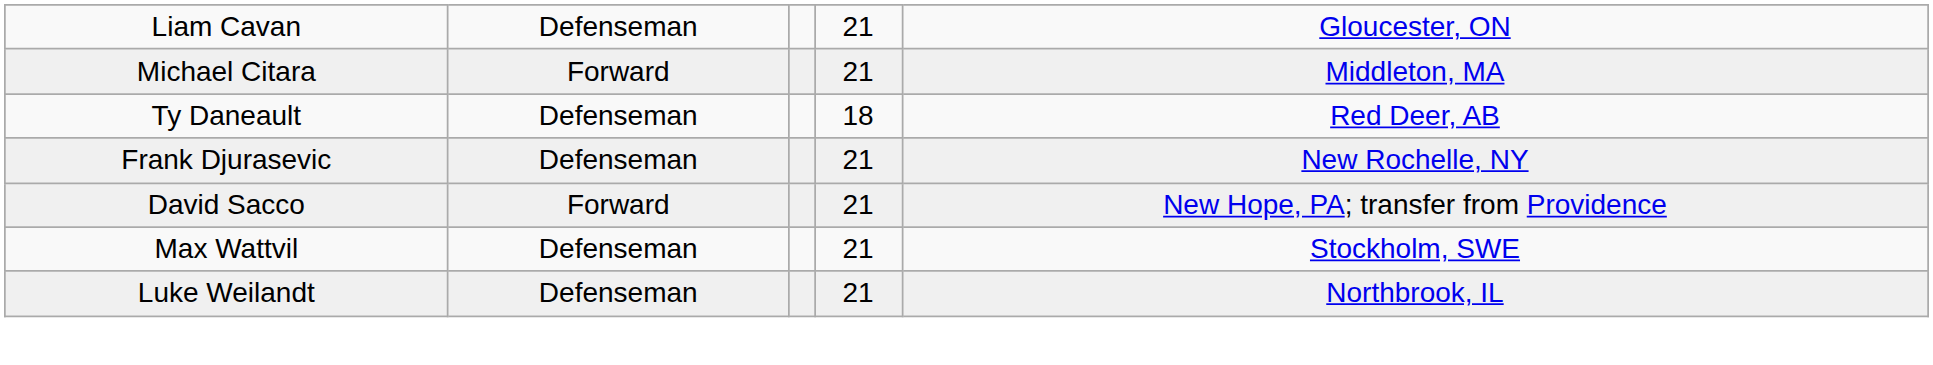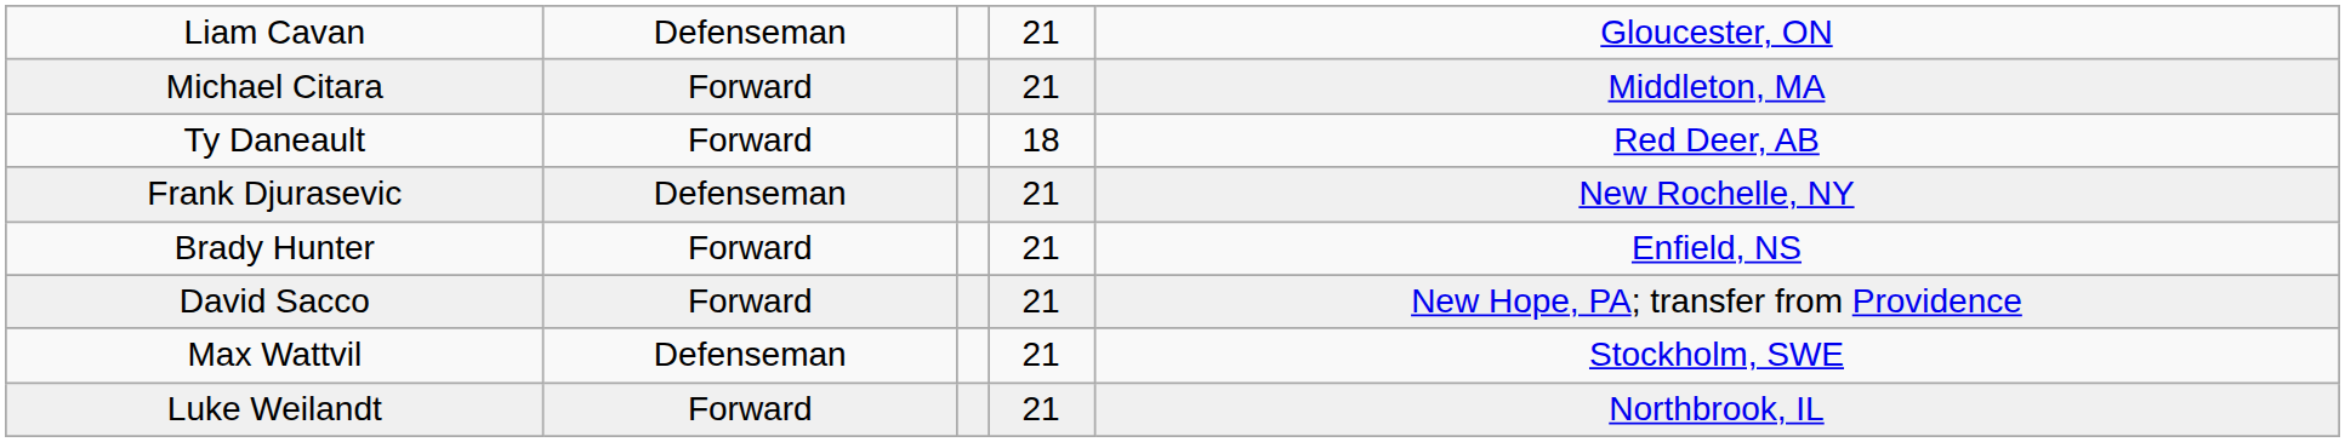 <table class="wikitable" width=1100>
 <tr align="center" bgcolor="">
 <td>Liam Cavan</td>
 <td>Defenseman</td>
 <td></td>
 <td>21</td>
 <td><a href='#'>Gloucester, ON</a></td>
 </tr>
 <tr align="center" bgcolor="f0f0f0">
 <td>Michael Citara</td>
 <td>Forward</td>
 <td></td>
 <td>21</td>
 <td><a href='#'>Middleton, MA</a></td>
 </tr>
 <tr align="center" bgcolor="">
 <td>Ty Daneault</td>
-<td>Defenseman</td>
+<td>Forward</td>
 <td></td>
 <td>18</td>
 <td><a href='#'>Red Deer, AB</a></td>
 </tr>
 <tr align="center" bgcolor="f0f0f0">
 <td>Frank Djurasevic</td>
 <td>Defenseman</td>
 <td></td>
 <td>21</td>
 <td><a href='#'>New Rochelle, NY</a></td>
+</tr>
+<tr align="center" bgcolor="">
+<td>Brady Hunter</td>
+<td>Forward</td>
+<td></td>
+<td>21</td>
+<td><a href='#'>Enfield, NS</a></td>
 </tr>
 <tr align="center" bgcolor="f0f0f0">
 <td>David Sacco</td>
 <td>Forward</td>
 <td></td>
 <td>21</td>
 <td><a href='#'>New Hope, PA</a>; transfer from <a href='#'>Providence</a></td>
 </tr>
 <tr align="center" bgcolor="">
 <td>Max Wattvil</td>
 <td>Defenseman</td>
 <td></td>
 <td>21</td>
 <td><a href='#'>Stockholm, SWE</a></td>
 </tr>
 <tr align="center" bgcolor="f0f0f0">
 <td>Luke Weilandt</td>
-<td>Defenseman</td>
+<td>Forward</td>
 <td></td>
 <td>21</td>
 <td><a href='#'>Northbrook, IL</a></td>
 </tr>
 </table>
